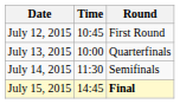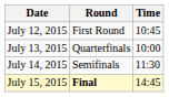 <table class="wikitable">
 <tr>
 <th>Date</th>
+<th>Round</th>
 <th>Time</th>
-<th>Round</th>
 </tr>
 <tr>
 <td>July 12, 2015</td>
+<td>First Round</td>
 <td>10:45</td>
-<td>First Round</td>
 </tr>
 <tr>
 <td>July 13, 2015</td>
+<td>Quarterfinals</td>
 <td>10:00</td>
-<td>Quarterfinals</td>
 </tr>
 <tr>
 <td>July 14, 2015</td>
+<td>Semifinals</td>
 <td>11:30</td>
-<td>Semifinals</td>
 </tr>
 <tr style=background:lemonchiffon>
 <td>July 15, 2015</td>
+<td><strong>Final</strong></td>
 <td>14:45</td>
-<td><strong>Final</strong></td>
 </tr>
 </table>
